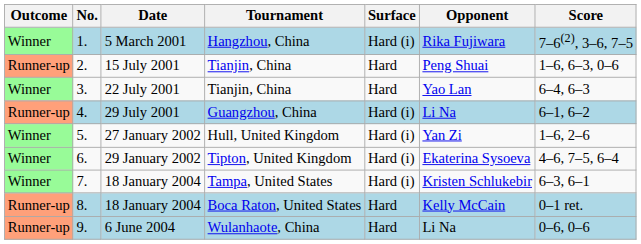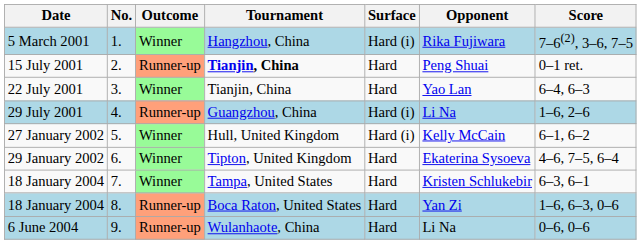 <table class="sortable wikitable">
 <tr>
+<th>Date</th>
+<th>No.</th>
 <th>Outcome</th>
-<th>No.</th>
-<th>Date</th>
 <th>Tournament</th>
 <th>Surface</th>
 <th>Opponent</th>
 <th>Score</th>
 </tr>
 <tr style="background:lightblue;">
+<td>5 March 2001</td>
+<td>1.</td>
 <td bgcolor="98FB98">Winner</td>
-<td>1.</td>
-<td>5 March 2001</td>
 <td><a href='#'>Hangzhou</a>, China</td>
 <td>Hard (i)</td>
 <td> <a href='#'>Rika Fujiwara</a></td>
 <td>7–6<sup>(2)</sup>, 3–6, 7–5</td>
 </tr>
 <tr>
+<td>15 July 2001</td>
+<td>2.</td>
 <td bgcolor="FFA07A">Runner-up</td>
-<td>2.</td>
-<td>15 July 2001</td>
-<td><a href='#'>Tianjin</a>, China</td>
+<td><strong><a href='#'>Tianjin</a>, China</strong></td>
 <td>Hard</td>
 <td> <a href='#'>Peng Shuai</a></td>
-<td>1–6, 6–3, 0–6</td>
+<td>0–1 ret.</td>
 </tr>
 <tr>
+<td>22 July 2001</td>
+<td>3.</td>
 <td bgcolor="98FB98">Winner</td>
-<td>3.</td>
-<td>22 July 2001</td>
 <td>Tianjin, China</td>
 <td>Hard</td>
 <td> <a href='#'>Yao Lan</a></td>
 <td>6–4, 6–3</td>
 </tr>
 <tr style="background:lightblue;">
+<td>29 July 2001</td>
+<td>4.</td>
 <td bgcolor="FFA07A">Runner-up</td>
-<td>4.</td>
-<td>29 July 2001</td>
 <td><a href='#'>Guangzhou</a>, China</td>
 <td>Hard (i)</td>
 <td> <a href='#'>Li Na</a></td>
+<td>1–6, 2–6</td>
+</tr>
+<tr>
+<td>27 January 2002</td>
+<td>5.</td>
+<td bgcolor="98FB98">Winner</td>
+<td>Hull, United Kingdom</td>
+<td>Hard (i)</td>
+<td> <a href='#'>Kelly McCain</a></td>
 <td>6–1, 6–2</td>
 </tr>
 <tr>
+<td>29 January 2002</td>
+<td>6.</td>
 <td bgcolor="98FB98">Winner</td>
-<td>5.</td>
-<td>27 January 2002</td>
-<td>Hull, United Kingdom</td>
-<td>Hard (i)</td>
-<td> <a href='#'>Yan Zi</a></td>
-<td>1–6, 2–6</td>
-</tr>
-<tr>
-<td bgcolor="98FB98">Winner</td>
-<td>6.</td>
-<td>29 January 2002</td>
 <td><a href='#'>Tipton</a>, United Kingdom</td>
-<td>Hard (i)</td>
+<td>Hard</td>
 <td> <a href='#'>Ekaterina Sysoeva</a></td>
 <td>4–6, 7–5, 6–4</td>
 </tr>
 <tr>
+<td>18 January 2004</td>
+<td>7.</td>
 <td bgcolor="98FB98">Winner</td>
-<td>7.</td>
-<td>18 January 2004</td>
 <td><a href='#'>Tampa</a>, United States</td>
-<td>Hard (i)</td>
+<td>Hard</td>
 <td> <a href='#'>Kristen Schlukebir</a></td>
 <td>6–3, 6–1</td>
 </tr>
 <tr style="background:lightblue;">
+<td>18 January 2004</td>
+<td>8.</td>
 <td bgcolor="FFA07A">Runner-up</td>
-<td>8.</td>
-<td>18 January 2004</td>
 <td><a href='#'>Boca Raton</a>, United States</td>
 <td>Hard</td>
-<td> <a href='#'>Kelly McCain</a></td>
-<td>0–1 ret.</td>
+<td> <a href='#'>Yan Zi</a></td>
+<td>1–6, 6–3, 0–6</td>
 </tr>
 <tr style="background:lightblue;">
+<td>6 June 2004</td>
+<td>9.</td>
 <td bgcolor="FFA07A">Runner-up</td>
-<td>9.</td>
-<td>6 June 2004</td>
 <td><a href='#'>Wulanhaote</a>, China</td>
 <td>Hard</td>
 <td> Li Na</td>
 <td>0–6, 0–6</td>
 </tr>
 </table>
